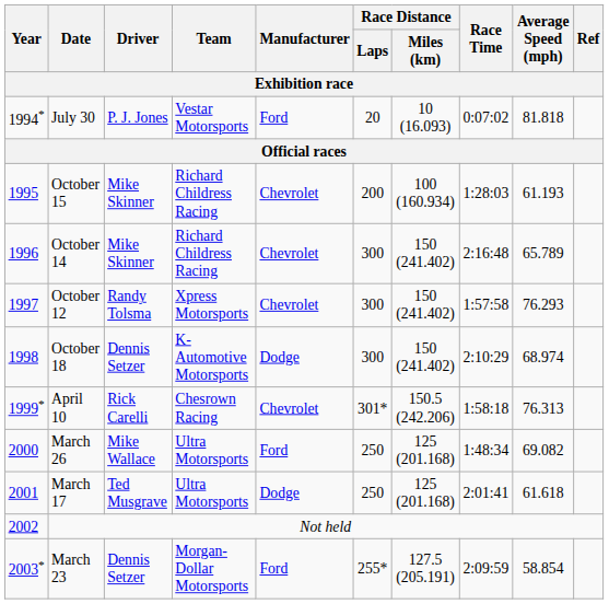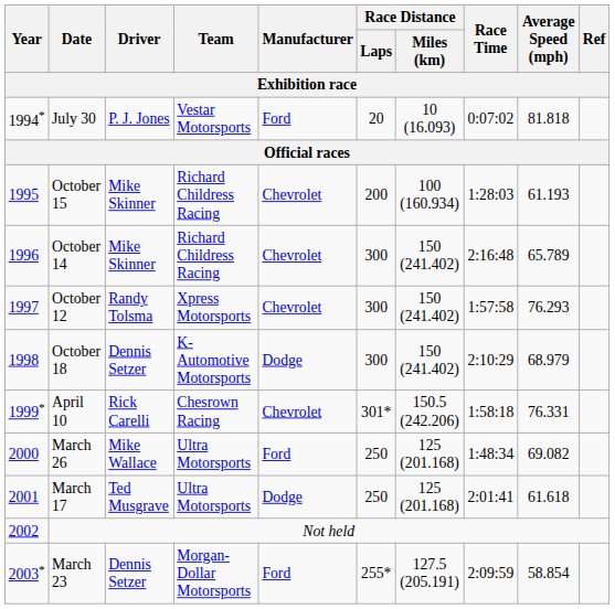 <table class="wikitable" style="font-size: 95%;">
 <tr>
 <th rowspan="2">Year</th>
 <th rowspan="2">Date</th>
 <th rowspan="2">Driver</th>
 <th rowspan="2">Team</th>
 <th rowspan="2">Manufacturer</th>
 <th colspan="2">Race Distance</th>
 <th rowspan="2">Race Time</th>
 <th rowspan="2">Average Speed<br>(mph)</th>
 <th rowspan="2">Ref</th>
 </tr>
 <tr>
 <th>Laps</th>
 <th>Miles (km)</th>
 </tr>
 <tr>
 <th colspan="13">Exhibition race</th>
 </tr>
 <tr>
 <td>1994<sup>*</sup></td>
 <td>July 30</td>
 <td><a href='#'>P. J. Jones</a></td>
 <td><a href='#'>Vestar Motorsports</a></td>
 <td><a href='#'>Ford</a></td>
 <td align="center">20</td>
 <td align="center">10 (16.093)</td>
 <td align="center">0:07:02</td>
 <td align="center">81.818</td>
 <td align="center"></td>
 </tr>
 <tr>
 <th colspan="13">Official races</th>
 </tr>
 <tr>
 <td><a href='#'>1995</a></td>
 <td>October 15</td>
 <td><a href='#'>Mike Skinner</a></td>
 <td><a href='#'>Richard Childress Racing</a></td>
 <td><a href='#'>Chevrolet</a></td>
 <td align="center">200</td>
 <td align="center">100 (160.934)</td>
 <td align="center">1:28:03</td>
 <td align="center">61.193</td>
 <td align="center"></td>
 </tr>
 <tr>
 <td><a href='#'>1996</a></td>
 <td>October 14</td>
 <td><a href='#'>Mike Skinner</a></td>
 <td><a href='#'>Richard Childress Racing</a></td>
 <td><a href='#'>Chevrolet</a></td>
 <td align="center">300</td>
 <td align="center">150 (241.402)</td>
 <td align="center">2:16:48</td>
 <td align="center">65.789</td>
 <td align="center"></td>
 </tr>
 <tr>
 <td><a href='#'>1997</a></td>
 <td>October 12</td>
 <td><a href='#'>Randy Tolsma</a></td>
 <td><a href='#'>Xpress Motorsports</a></td>
 <td><a href='#'>Chevrolet</a></td>
 <td align="center">300</td>
 <td align="center">150 (241.402)</td>
 <td align="center">1:57:58</td>
 <td align="center">76.293</td>
 <td align="center"></td>
 </tr>
 <tr>
 <td><a href='#'>1998</a></td>
 <td>October 18</td>
 <td><a href='#'>Dennis Setzer</a></td>
 <td><a href='#'>K-Automotive Motorsports</a></td>
 <td><a href='#'>Dodge</a></td>
 <td align="center">300</td>
 <td align="center">150 (241.402)</td>
 <td align="center">2:10:29</td>
-<td align="center">68.974</td>
+<td align="center">68.979</td>
 <td align="center"></td>
 </tr>
 <tr>
 <td><a href='#'>1999</a><sup>*</sup></td>
 <td>April 10</td>
 <td><a href='#'>Rick Carelli</a></td>
 <td><a href='#'>Chesrown Racing</a></td>
 <td><a href='#'>Chevrolet</a></td>
 <td align="center">301*</td>
 <td align="center">150.5 (242.206)</td>
 <td align="center">1:58:18</td>
-<td align="center">76.313</td>
+<td align="center">76.331</td>
 <td align="center"></td>
 </tr>
 <tr>
 <td><a href='#'>2000</a></td>
 <td>March 26</td>
 <td><a href='#'>Mike Wallace</a></td>
 <td><a href='#'>Ultra Motorsports</a></td>
 <td><a href='#'>Ford</a></td>
 <td align="center">250</td>
 <td align="center">125 (201.168)</td>
 <td align="center">1:48:34</td>
 <td align="center">69.082</td>
 <td align="center"></td>
 </tr>
 <tr>
 <td><a href='#'>2001</a></td>
 <td>March 17</td>
 <td><a href='#'>Ted Musgrave</a></td>
 <td><a href='#'>Ultra Motorsports</a></td>
 <td><a href='#'>Dodge</a></td>
 <td align="center">250</td>
 <td align="center">125 (201.168)</td>
 <td align="center">2:01:41</td>
 <td align="center">61.618</td>
 <td align="center"></td>
 </tr>
 <tr>
 <td><a href='#'>2002</a></td>
 <td colspan=9 style="text-align:center;"><em>Not held</em></td>
 </tr>
 <tr>
 <td><a href='#'>2003</a><sup>*</sup></td>
 <td>March 23</td>
 <td><a href='#'>Dennis Setzer</a></td>
 <td><a href='#'>Morgan-Dollar Motorsports</a></td>
 <td><a href='#'>Ford</a></td>
 <td align="center">255*</td>
 <td align="center">127.5 (205.191)</td>
 <td align="center">2:09:59</td>
 <td align="center">58.854</td>
 <td align="center"></td>
 </tr>
 </table>
